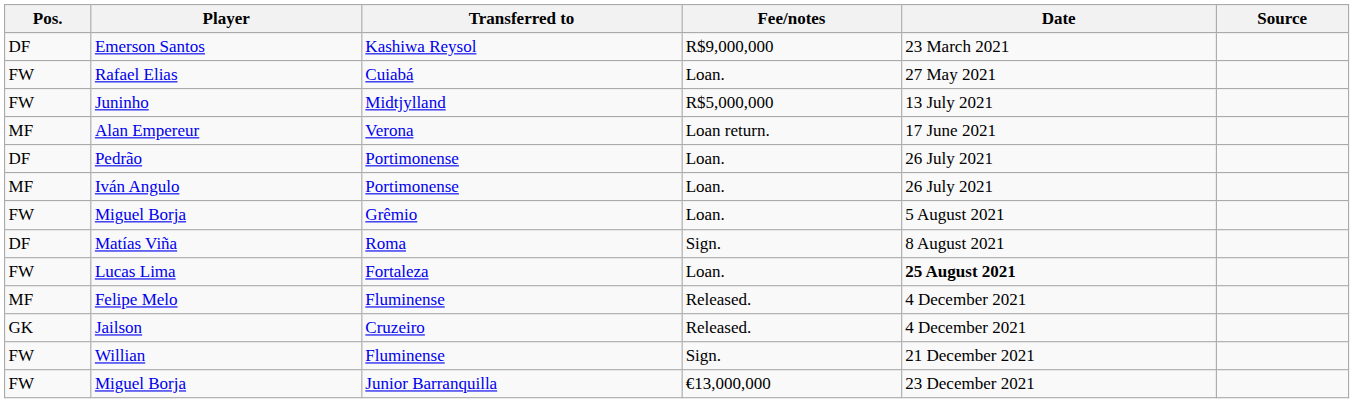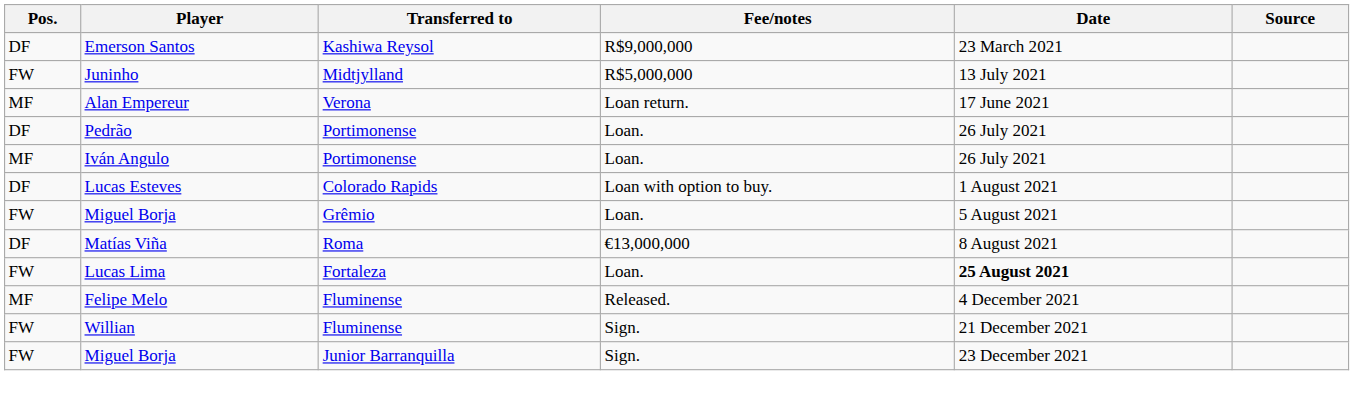 <table class="wikitable sortable" style="width:95%; text-align:center; font-size:95%; text-align:left;">
 <tr>
 <th><strong>Pos.</strong></th>
 <th><strong>Player</strong></th>
 <th><strong>Transferred to</strong></th>
 <th><strong>Fee/notes</strong></th>
 <th><strong>Date</strong></th>
 <th><strong>Source</strong></th>
 </tr>
 <tr>
 <td>DF</td>
 <td> <a href='#'>Emerson Santos</a></td>
 <td> <a href='#'>Kashiwa Reysol</a></td>
 <td>R$9,000,000</td>
 <td>23 March 2021</td>
-<td align=center></td>
-</tr>
-<tr>
-<td>FW</td>
-<td> <a href='#'>Rafael Elias</a></td>
-<td> <a href='#'>Cuiabá</a></td>
-<td>Loan.</td>
-<td>27 May 2021</td>
 <td align=center></td>
 </tr>
 <tr>
 <td>FW</td>
 <td> <a href='#'>Juninho</a></td>
 <td> <a href='#'>Midtjylland</a></td>
 <td>R$5,000,000</td>
 <td>13 July 2021</td>
 <td align=center></td>
 </tr>
 <tr>
 <td>MF</td>
 <td> <a href='#'>Alan Empereur</a></td>
 <td> <a href='#'>Verona</a></td>
 <td>Loan return.</td>
 <td>17 June 2021</td>
 <td align=center></td>
 </tr>
 <tr>
 <td>DF</td>
 <td> <a href='#'>Pedrão</a></td>
 <td> <a href='#'>Portimonense</a></td>
 <td>Loan.</td>
 <td>26 July 2021</td>
 <td align=center></td>
 </tr>
 <tr>
 <td>MF</td>
 <td> <a href='#'>Iván Angulo</a></td>
 <td> <a href='#'>Portimonense</a></td>
 <td>Loan.</td>
 <td>26 July 2021</td>
 <td align=center></td>
 </tr>
 <tr>
+<td>DF</td>
+<td> <a href='#'>Lucas Esteves</a></td>
+<td> <a href='#'>Colorado Rapids</a></td>
+<td>Loan with option to buy.</td>
+<td>1 August 2021</td>
+<td align=center></td>
+</tr>
+<tr>
 <td>FW</td>
 <td> <a href='#'>Miguel Borja</a></td>
 <td> <a href='#'>Grêmio</a></td>
 <td>Loan.</td>
 <td>5 August 2021</td>
 <td align=center></td>
 </tr>
 <tr>
 <td>DF</td>
 <td> <a href='#'>Matías Viña</a></td>
 <td> <a href='#'>Roma</a></td>
-<td>Sign.</td>
+<td>€13,000,000</td>
 <td>8 August 2021</td>
 <td align=center></td>
 </tr>
 <tr>
 <td>FW</td>
 <td> <a href='#'>Lucas Lima</a></td>
 <td> <a href='#'>Fortaleza</a></td>
 <td>Loan.</td>
 <td><strong>25 August 2021</strong></td>
 <td align=center></td>
 </tr>
 <tr>
 <td>MF</td>
 <td> <a href='#'>Felipe Melo</a></td>
 <td> <a href='#'>Fluminense</a></td>
 <td>Released.</td>
 <td>4 December 2021</td>
 <td align=center></td>
 </tr>
 <tr>
-<td>GK</td>
-<td> <a href='#'>Jailson</a></td>
-<td> <a href='#'>Cruzeiro</a></td>
-<td>Released.</td>
-<td>4 December 2021</td>
-<td align=center></td>
-</tr>
-<tr>
 <td>FW</td>
 <td> <a href='#'>Willian</a></td>
 <td> <a href='#'>Fluminense</a></td>
 <td>Sign.</td>
 <td>21 December 2021</td>
 <td align=center></td>
 </tr>
 <tr>
 <td>FW</td>
 <td> <a href='#'>Miguel Borja</a></td>
 <td> <a href='#'>Junior Barranquilla</a></td>
-<td>€13,000,000</td>
+<td>Sign.</td>
 <td>23 December 2021</td>
 <td align=center></td>
 </tr>
 </table>
